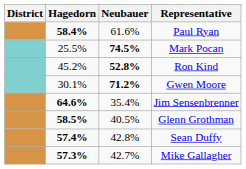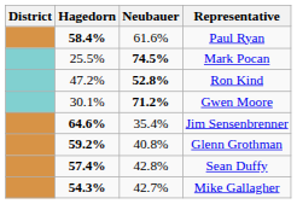 <table class= wikitable sortable>
 <tr>
 <th>District</th>
 <th>Hagedorn</th>
 <th>Neubauer</th>
 <th>Representative</th>
 </tr>
 <tr align=center>
 <th style="background:#d79346;"></th>
 <td><strong>58.4%</strong></td>
 <td>61.6%</td>
 <td><a href='#'>Paul Ryan</a></td>
 </tr>
 <tr align=center>
 <th style="background:#81d0d0;"></th>
 <td>25.5%</td>
 <td><strong>74.5%</strong></td>
 <td><a href='#'>Mark Pocan</a></td>
 </tr>
 <tr align=center>
 <th style="background:#81d0d0;"></th>
-<td>45.2%</td>
+<td>47.2%</td>
 <td><strong>52.8%</strong></td>
 <td><a href='#'>Ron Kind</a></td>
 </tr>
 <tr align=center>
 <th style="background:#81d0d0;"></th>
 <td>30.1%</td>
 <td><strong>71.2%</strong></td>
 <td><a href='#'>Gwen Moore</a></td>
 </tr>
 <tr align=center>
 <th style="background:#d79346;"></th>
 <td><strong>64.6%</strong></td>
 <td>35.4%</td>
 <td><a href='#'>Jim Sensenbrenner</a></td>
 </tr>
 <tr align=center>
 <th style="background:#d79346;"></th>
-<td><strong>58.5%</strong></td>
-<td>40.5%</td>
+<td><strong>59.2%</strong></td>
+<td>40.8%</td>
 <td><a href='#'>Glenn Grothman</a></td>
 </tr>
 <tr align=center>
 <th style="background:#d79346;"></th>
 <td><strong>57.4%</strong></td>
 <td>42.8%</td>
 <td><a href='#'>Sean Duffy</a></td>
 </tr>
 <tr align=center>
 <th style="background:#d79346;"></th>
-<td><strong>57.3%</strong></td>
+<td><strong>54.3%</strong></td>
 <td>42.7%</td>
 <td><a href='#'>Mike Gallagher</a></td>
 </tr>
 </table>
